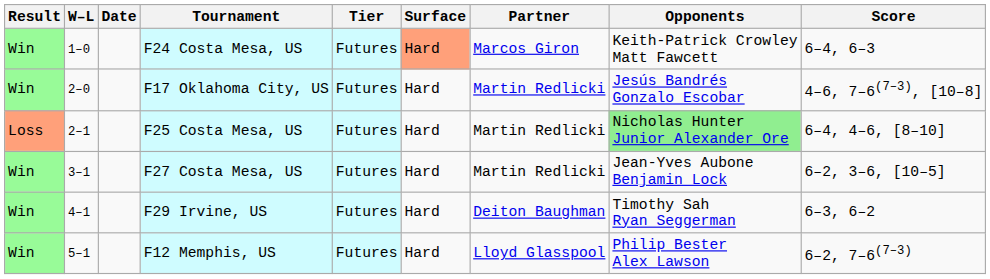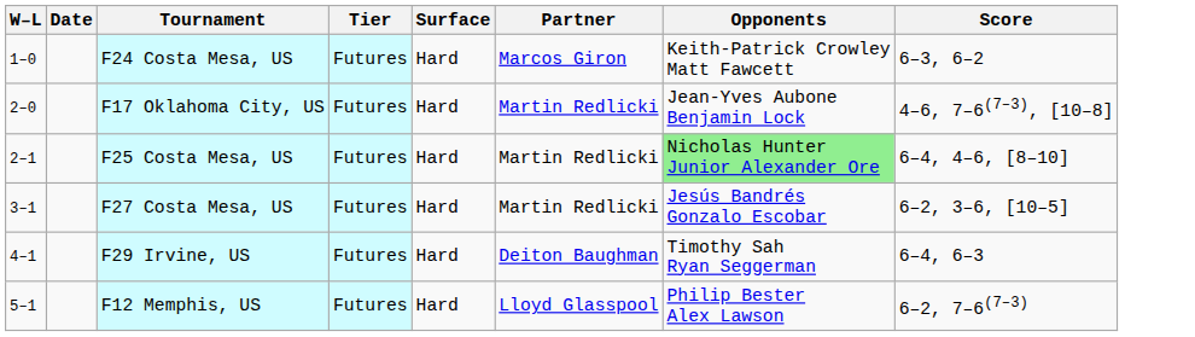 <table class="sortable wikitable">
 <tr>
-<th>Result</th>
 <th class="unsortable">W–L</th>
 <th>Date</th>
 <th>Tournament</th>
 <th>Tier</th>
 <th>Surface</th>
 <th>Partner</th>
 <th>Opponents</th>
 <th class="unsortable">Score</th>
 </tr>
 <tr>
-<td bgcolor=98fb98>Win</td>
 <td><small>1–0</small></td>
 <td></td>
 <td bgcolor=cffcff>F24 Costa Mesa, US</td>
 <td bgcolor=cffcff>Futures</td>
-<td style="background: lightsalmon;">Hard</td>
+<td>Hard</td>
 <td> <a href='#'>Marcos Giron</a></td>
 <td> Keith-Patrick Crowley<br> Matt Fawcett</td>
-<td>6–4, 6–3</td>
+<td>6–3, 6–2</td>
 </tr>
 <tr>
-<td bgcolor=98fb98>Win</td>
 <td><small>2–0</small></td>
 <td></td>
 <td bgcolor=cffcff>F17 Oklahoma City, US</td>
 <td bgcolor=cffcff>Futures</td>
 <td>Hard</td>
 <td> <a href='#'>Martin Redlicki</a></td>
-<td> <a href='#'>Jesús Bandrés</a><br> <a href='#'>Gonzalo Escobar</a></td>
+<td> Jean-Yves Aubone<br> <a href='#'>Benjamin Lock</a></td>
 <td>4–6, 7–6<sup>(7–3)</sup>, [10–8]</td>
 </tr>
 <tr>
-<td bgcolor=ffa07a>Loss</td>
 <td><small>2–1</small></td>
 <td></td>
 <td bgcolor=cffcff>F25 Costa Mesa, US</td>
 <td bgcolor=cffcff>Futures</td>
 <td>Hard</td>
 <td> Martin Redlicki</td>
 <td style="background: lightgreen;"> Nicholas Hunter<br> <a href='#'>Junior Alexander Ore</a></td>
 <td>6–4, 4–6, [8–10]</td>
 </tr>
 <tr>
-<td bgcolor=98fb98>Win</td>
 <td><small>3–1</small></td>
 <td></td>
 <td bgcolor=cffcff>F27 Costa Mesa, US</td>
 <td bgcolor=cffcff>Futures</td>
 <td>Hard</td>
 <td> Martin Redlicki</td>
-<td> Jean-Yves Aubone<br> <a href='#'>Benjamin Lock</a></td>
+<td> <a href='#'>Jesús Bandrés</a><br> <a href='#'>Gonzalo Escobar</a></td>
 <td>6–2, 3–6, [10–5]</td>
 </tr>
 <tr>
-<td bgcolor=98fb98>Win</td>
 <td><small>4–1</small></td>
 <td></td>
 <td bgcolor=cffcff>F29 Irvine, US</td>
 <td bgcolor=cffcff>Futures</td>
 <td>Hard</td>
 <td> <a href='#'>Deiton Baughman</a></td>
 <td> Timothy Sah<br> <a href='#'>Ryan Seggerman</a></td>
-<td>6–3, 6–2</td>
+<td>6–4, 6–3</td>
 </tr>
 <tr>
-<td bgcolor=98fb98>Win</td>
 <td><small>5–1</small></td>
 <td></td>
 <td bgcolor=cffcff>F12 Memphis, US</td>
 <td bgcolor=cffcff>Futures</td>
 <td>Hard</td>
 <td> <a href='#'>Lloyd Glasspool</a></td>
 <td> <a href='#'>Philip Bester</a><br> <a href='#'>Alex Lawson</a></td>
 <td>6–2, 7–6<sup>(7–3)</sup></td>
 </tr>
 </table>
